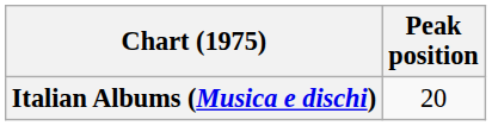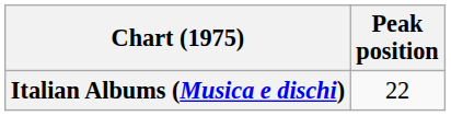 <table class="wikitable plainrowheaders" style="text-align:center">
 <tr>
 <th scope="col">Chart (1975)</th>
 <th scope="col">Peak<br>position</th>
 </tr>
 <tr>
 <th scope="row">Italian Albums (<em><a href='#'>Musica e dischi</a></em>)</th>
-<td>20</td>
+<td>22</td>
 </tr>
 </table>
